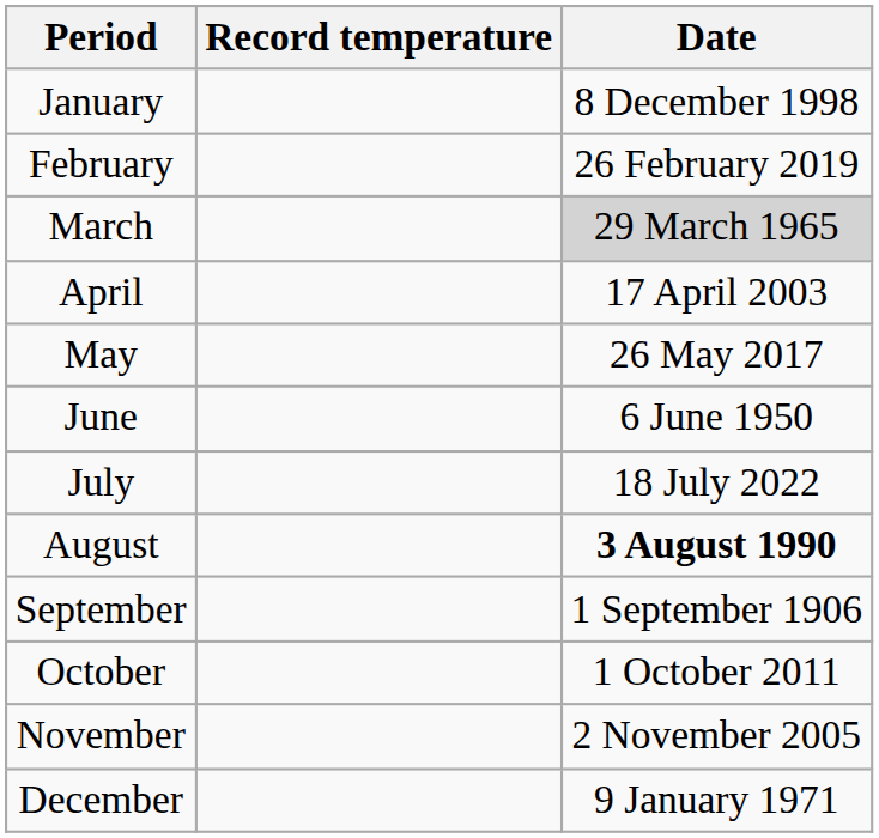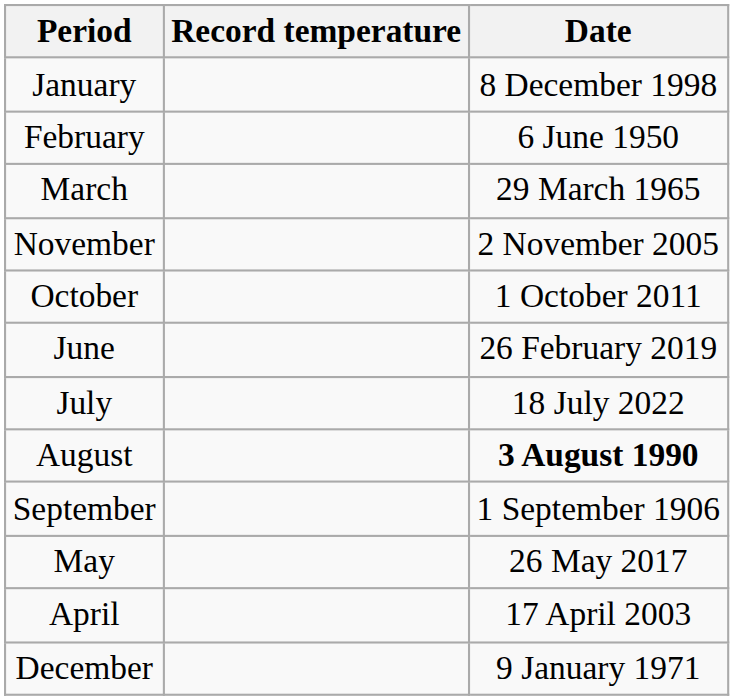 <table class="wikitable plainrowheaders" style="text-align:center;">
 <tr>
 <th>Period</th>
 <th>Record temperature</th>
 <th>Date</th>
 </tr>
 <tr>
 <td>January</td>
 <td></td>
 <td>8 December 1998</td>
 </tr>
 <tr>
 <td>February</td>
 <td></td>
-<td>26 February 2019</td>
+<td>6 June 1950</td>
 </tr>
 <tr>
 <td>March</td>
 <td></td>
-<td style="background: lightgrey;">29 March 1965</td>
+<td>29 March 1965</td>
 </tr>
 <tr>
-<td>April</td>
+<td>November</td>
 <td></td>
-<td>17 April 2003</td>
+<td>2 November 2005</td>
 </tr>
 <tr>
-<td>May</td>
+<td>October</td>
 <td></td>
-<td>26 May 2017</td>
+<td>1 October 2011</td>
 </tr>
 <tr>
 <td>June</td>
 <td></td>
-<td>6 June 1950</td>
+<td>26 February 2019</td>
 </tr>
 <tr>
 <td>July</td>
 <td></td>
 <td>18 July 2022</td>
 </tr>
 <tr>
 <td>August</td>
 <td></td>
 <td><strong>3 August 1990</strong></td>
 </tr>
 <tr>
 <td>September</td>
 <td></td>
 <td>1 September 1906</td>
 </tr>
 <tr>
-<td>October</td>
+<td>May</td>
 <td></td>
-<td>1 October 2011</td>
+<td>26 May 2017</td>
 </tr>
 <tr>
-<td>November</td>
+<td>April</td>
 <td></td>
-<td>2 November 2005</td>
+<td>17 April 2003</td>
 </tr>
 <tr>
 <td>December</td>
 <td></td>
 <td>9 January 1971</td>
 </tr>
 </table>
